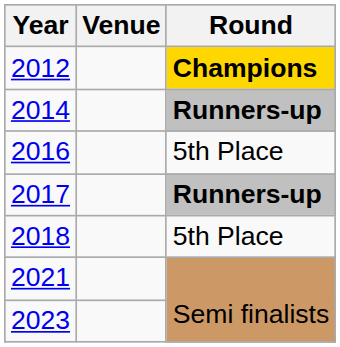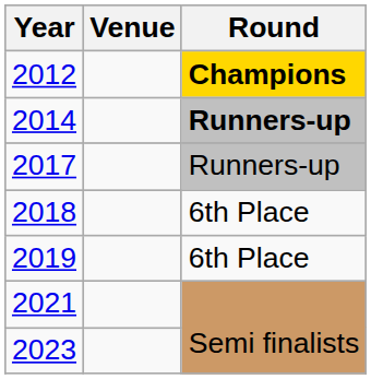 <table class="wikitable">
 <tr>
 <th>Year</th>
 <th>Venue</th>
 <th>Round</th>
 </tr>
 <tr>
 <td><a href='#'>2012</a></td>
 <td></td>
 <td style="background:gold;"><strong>Champions</strong></td>
 </tr>
 <tr>
 <td><a href='#'>2014</a></td>
 <td></td>
 <td style="background:silver;"><strong>Runners-up</strong></td>
 </tr>
 <tr>
-<td><a href='#'>2016</a></td>
-<td></td>
-<td>5th Place</td>
-</tr>
-<tr>
 <td><a href='#'>2017</a></td>
 <td></td>
-<td style="background:silver;"><strong>Runners-up</strong></td>
+<td style="background:silver;">Runners-up</td>
 </tr>
 <tr>
 <td><a href='#'>2018</a></td>
 <td></td>
-<td>5th Place</td>
+<td>6th Place</td>
+</tr>
+<tr>
+<td><a href='#'>2019</a></td>
+<td></td>
+<td>6th Place</td>
 </tr>
 <tr>
 <td><a href='#'>2021</a></td>
 <td></td>
 <td rowspan="2" style="background:#c96;"><br>Semi finalists</td>
 </tr>
 <tr>
 <td><a href='#'>2023</a></td>
 <td></td>
 </tr>
 </table>
